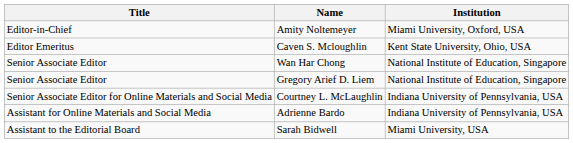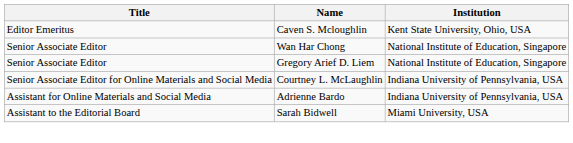 <table class="wikitable">
 <tr>
 <th>Title</th>
 <th>Name</th>
 <th>Institution</th>
-</tr>
-<tr>
-<td>Editor-in-Chief</td>
-<td>Amity Noltemeyer</td>
-<td>Miami University, Oxford, USA</td>
 </tr>
 <tr>
 <td>Editor Emeritus</td>
 <td>Caven S. Mcloughlin</td>
 <td>Kent State University, Ohio, USA</td>
 </tr>
 <tr>
 <td>Senior Associate Editor</td>
 <td>Wan Har Chong</td>
 <td>National Institute of Education, Singapore</td>
 </tr>
 <tr>
 <td>Senior Associate Editor</td>
 <td>Gregory Arief D. Liem</td>
 <td>National Institute of Education, Singapore</td>
 </tr>
 <tr>
 <td>Senior Associate Editor for Online Materials and Social Media</td>
 <td>Courtney L. McLaughlin</td>
 <td>Indiana University of Pennsylvania, USA</td>
 </tr>
 <tr>
 <td>Assistant for Online Materials and Social Media</td>
 <td>Adrienne Bardo</td>
 <td>Indiana University of Pennsylvania, USA</td>
 </tr>
 <tr>
 <td>Assistant to the Editorial Board</td>
 <td>Sarah Bidwell</td>
 <td>Miami University, USA</td>
 </tr>
 </table>
